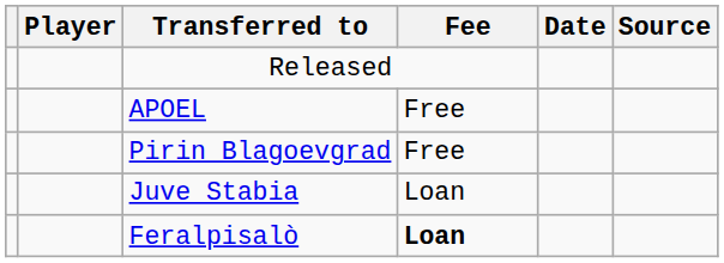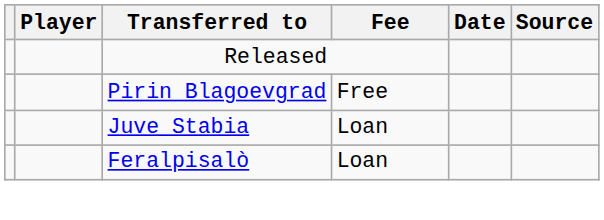 <table class="wikitable plainrowheaders sortable">
 <tr>
 <th></th>
 <th scope="col">Player</th>
 <th>Transferred to</th>
 <th style="width: 65px;">Fee</th>
 <th scope="col">Date</th>
 <th scope="col">Source</th>
 </tr>
 <tr>
 <td align="center"></td>
 <td></td>
 <td colspan="2" style="text-align: center;">Released</td>
-<td></td>
-<td></td>
-</tr>
-<tr>
-<td align="center"></td>
-<td></td>
-<td> <a href='#'>APOEL</a></td>
-<td>Free</td>
 <td></td>
 <td></td>
 </tr>
 <tr>
 <td align="center"></td>
 <td></td>
 <td> <a href='#'>Pirin Blagoevgrad</a></td>
 <td>Free</td>
 <td></td>
 <td></td>
 </tr>
 <tr>
 <td align="center"></td>
 <td></td>
 <td> <a href='#'>Juve Stabia</a></td>
 <td>Loan</td>
 <td></td>
 <td></td>
 </tr>
 <tr>
 <td align="center"></td>
 <td></td>
 <td> <a href='#'>Feralpisalò</a></td>
-<td><strong>Loan</strong></td>
+<td>Loan</td>
 <td></td>
 <td></td>
 </tr>
 </table>
